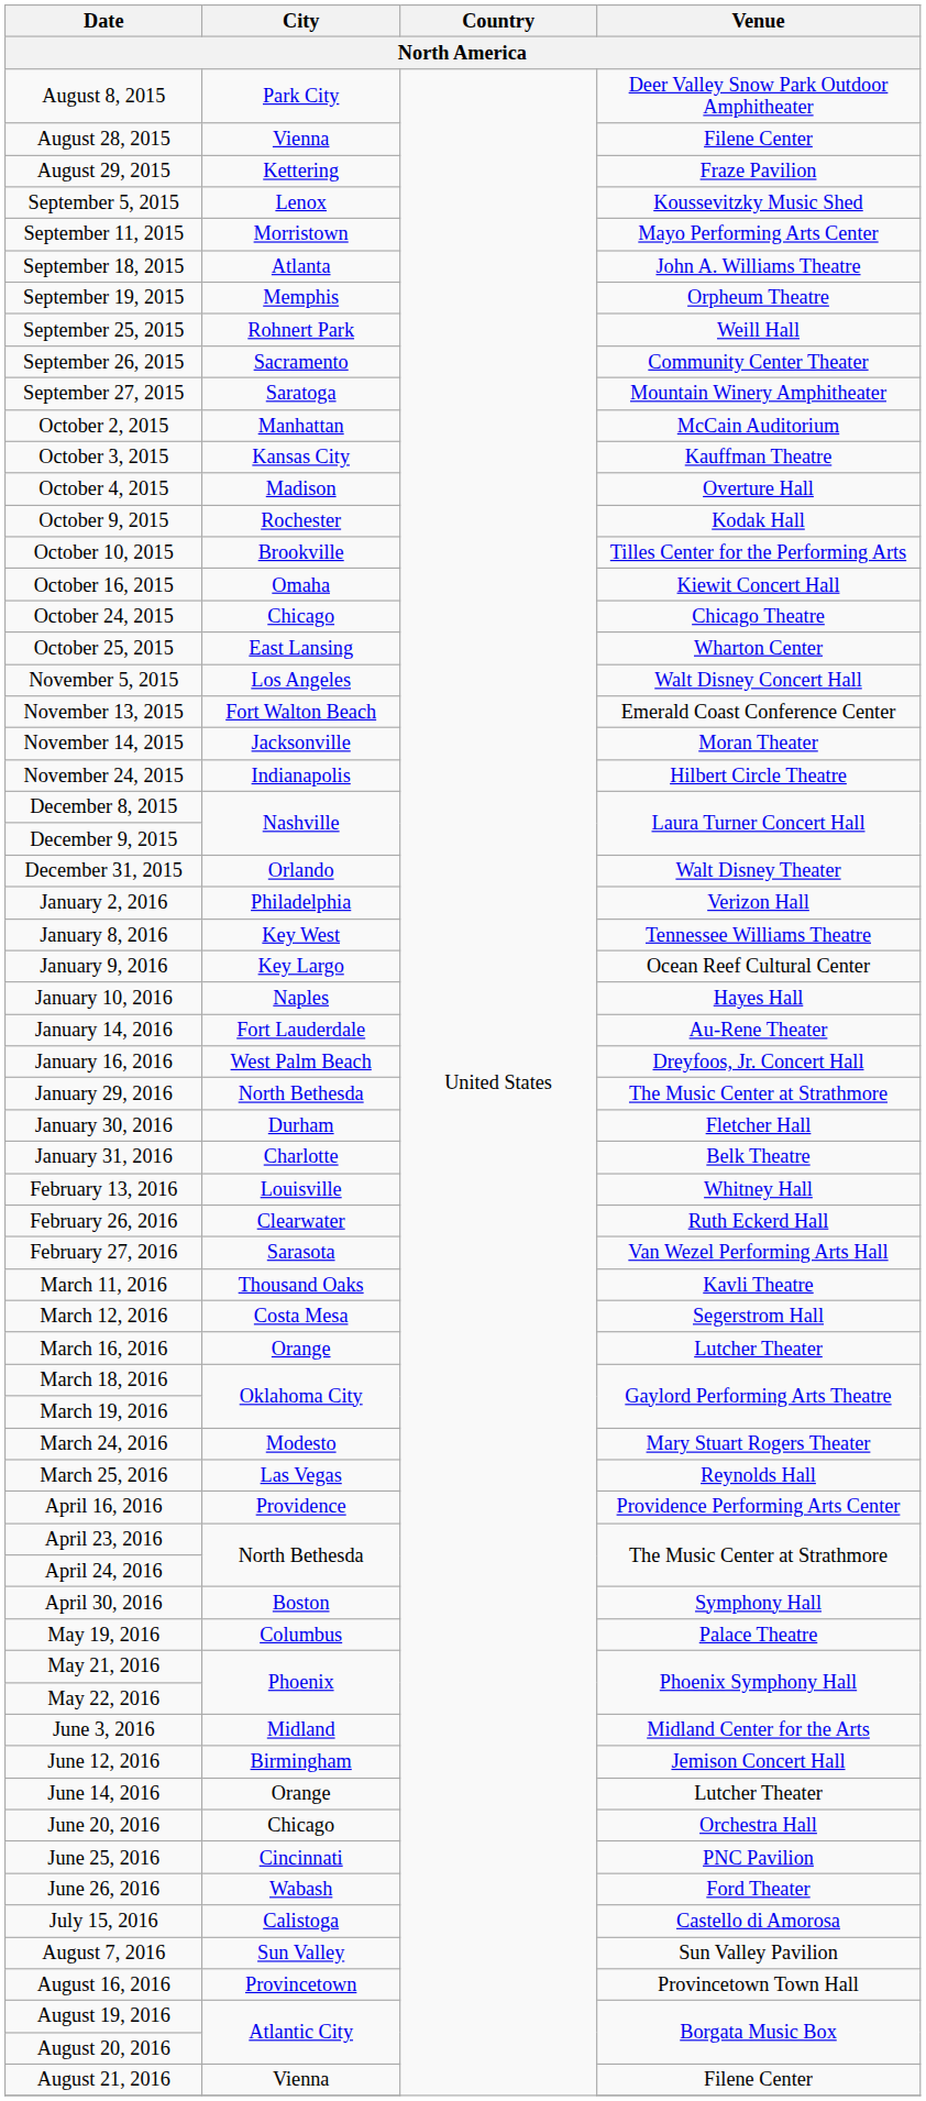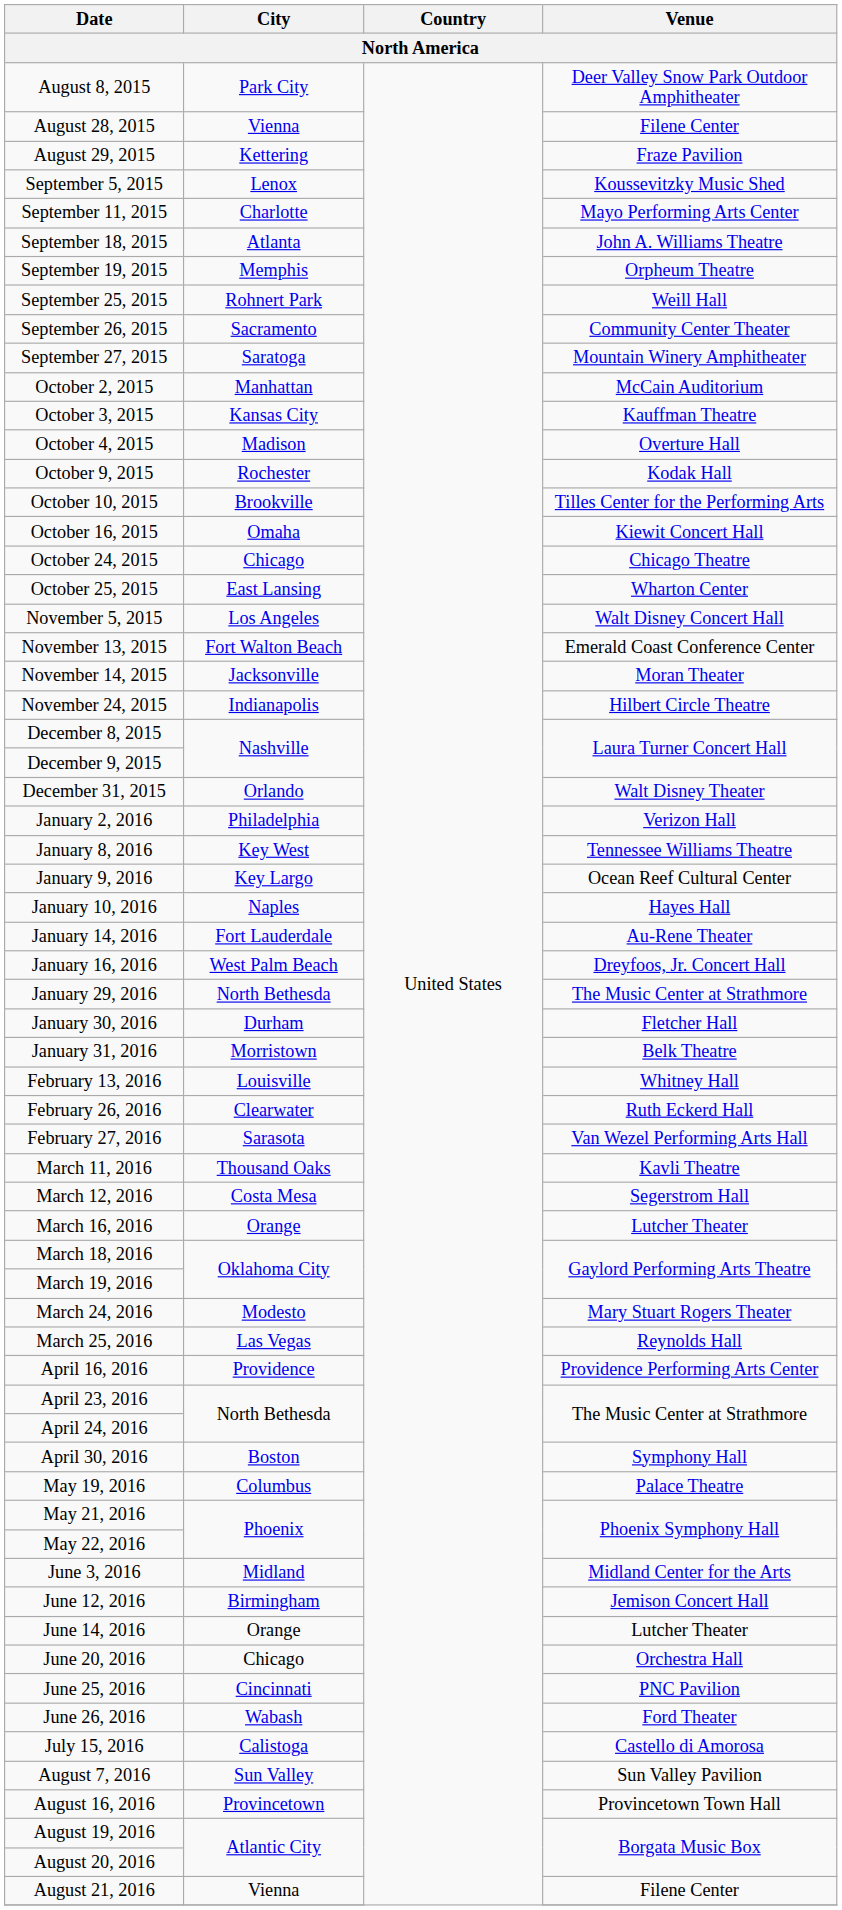 <table class="wikitable" style="text-align:center;">
 <tr>
 <th style="width:150px;">Date</th>
 <th style="width:150px;">City</th>
 <th style="width:150px;">Country</th>
 <th style="width:250px;">Venue</th>
 </tr>
 <tr>
 <th colspan="4">North America</th>
 </tr>
 <tr>
 <td>August 8, 2015</td>
 <td><a href='#'>Park City</a></td>
 <td rowspan="73">United States</td>
 <td><a href='#'>Deer Valley Snow Park Outdoor Amphitheater</a></td>
 </tr>
 <tr>
 <td>August 28, 2015</td>
 <td><a href='#'>Vienna</a></td>
 <td><a href='#'>Filene Center</a></td>
 </tr>
 <tr>
 <td>August 29, 2015</td>
 <td><a href='#'>Kettering</a></td>
 <td><a href='#'>Fraze Pavilion</a></td>
 </tr>
 <tr>
 <td>September 5, 2015</td>
 <td><a href='#'>Lenox</a></td>
 <td><a href='#'>Koussevitzky Music Shed</a></td>
 </tr>
 <tr>
 <td>September 11, 2015</td>
-<td><a href='#'>Morristown</a></td>
+<td><a href='#'>Charlotte</a></td>
 <td><a href='#'>Mayo Performing Arts Center</a></td>
 </tr>
 <tr>
 <td>September 18, 2015</td>
 <td><a href='#'>Atlanta</a></td>
 <td><a href='#'>John A. Williams Theatre</a></td>
 </tr>
 <tr>
 <td>September 19, 2015</td>
 <td><a href='#'>Memphis</a></td>
 <td><a href='#'>Orpheum Theatre</a></td>
 </tr>
 <tr>
 <td>September 25, 2015</td>
 <td><a href='#'>Rohnert Park</a></td>
 <td><a href='#'>Weill Hall</a></td>
 </tr>
 <tr>
 <td>September 26, 2015</td>
 <td><a href='#'>Sacramento</a></td>
 <td><a href='#'>Community Center Theater</a></td>
 </tr>
 <tr>
 <td>September 27, 2015</td>
 <td><a href='#'>Saratoga</a></td>
 <td><a href='#'>Mountain Winery Amphitheater</a></td>
 </tr>
 <tr>
 <td>October 2, 2015</td>
 <td><a href='#'>Manhattan</a></td>
 <td><a href='#'>McCain Auditorium</a></td>
 </tr>
 <tr>
 <td>October 3, 2015</td>
 <td><a href='#'>Kansas City</a></td>
 <td><a href='#'>Kauffman Theatre</a></td>
 </tr>
 <tr>
 <td>October 4, 2015</td>
 <td><a href='#'>Madison</a></td>
 <td><a href='#'>Overture Hall</a></td>
 </tr>
 <tr>
 <td>October 9, 2015</td>
 <td><a href='#'>Rochester</a></td>
 <td><a href='#'>Kodak Hall</a></td>
 </tr>
 <tr>
 <td>October 10, 2015</td>
 <td><a href='#'>Brookville</a></td>
 <td><a href='#'>Tilles Center for the Performing Arts</a></td>
 </tr>
 <tr>
 <td>October 16, 2015</td>
 <td><a href='#'>Omaha</a></td>
 <td><a href='#'>Kiewit Concert Hall</a></td>
 </tr>
 <tr>
 <td>October 24, 2015</td>
 <td><a href='#'>Chicago</a></td>
 <td><a href='#'>Chicago Theatre</a></td>
 </tr>
 <tr>
 <td>October 25, 2015</td>
 <td><a href='#'>East Lansing</a></td>
 <td><a href='#'>Wharton Center</a></td>
 </tr>
 <tr>
 <td>November 5, 2015</td>
 <td><a href='#'>Los Angeles</a></td>
 <td><a href='#'>Walt Disney Concert Hall</a></td>
 </tr>
 <tr>
 <td>November 13, 2015</td>
 <td><a href='#'>Fort Walton Beach</a></td>
 <td>Emerald Coast Conference Center</td>
 </tr>
 <tr>
 <td>November 14, 2015</td>
 <td><a href='#'>Jacksonville</a></td>
 <td><a href='#'>Moran Theater</a></td>
 </tr>
 <tr>
 <td>November 24, 2015</td>
 <td><a href='#'>Indianapolis</a></td>
 <td><a href='#'>Hilbert Circle Theatre</a></td>
 </tr>
 <tr>
 <td>December 8, 2015</td>
 <td rowspan="2"><a href='#'>Nashville</a></td>
 <td rowspan="2"><a href='#'>Laura Turner Concert Hall</a></td>
 </tr>
 <tr>
 <td>December 9, 2015</td>
 </tr>
 <tr>
 <td>December 31, 2015</td>
 <td><a href='#'>Orlando</a></td>
 <td><a href='#'>Walt Disney Theater</a></td>
 </tr>
 <tr>
 <td>January 2, 2016</td>
 <td><a href='#'>Philadelphia</a></td>
 <td><a href='#'>Verizon Hall</a></td>
 </tr>
 <tr>
 <td>January 8, 2016</td>
 <td><a href='#'>Key West</a></td>
 <td><a href='#'>Tennessee Williams Theatre</a></td>
 </tr>
 <tr>
 <td>January 9, 2016</td>
 <td><a href='#'>Key Largo</a></td>
 <td>Ocean Reef Cultural Center</td>
 </tr>
 <tr>
 <td>January 10, 2016</td>
 <td><a href='#'>Naples</a></td>
 <td><a href='#'>Hayes Hall</a></td>
 </tr>
 <tr>
 <td>January 14, 2016</td>
 <td><a href='#'>Fort Lauderdale</a></td>
 <td><a href='#'>Au-Rene Theater</a></td>
 </tr>
 <tr>
 <td>January 16, 2016</td>
 <td><a href='#'>West Palm Beach</a></td>
 <td><a href='#'>Dreyfoos, Jr. Concert Hall</a></td>
 </tr>
 <tr>
 <td>January 29, 2016</td>
 <td><a href='#'>North Bethesda</a></td>
 <td><a href='#'>The Music Center at Strathmore</a></td>
 </tr>
 <tr>
 <td>January 30, 2016</td>
 <td><a href='#'>Durham</a></td>
 <td><a href='#'>Fletcher Hall</a></td>
 </tr>
 <tr>
 <td>January 31, 2016</td>
-<td><a href='#'>Charlotte</a></td>
+<td><a href='#'>Morristown</a></td>
 <td><a href='#'>Belk Theatre</a></td>
 </tr>
 <tr>
 <td>February 13, 2016</td>
 <td><a href='#'>Louisville</a></td>
 <td><a href='#'>Whitney Hall</a></td>
 </tr>
 <tr>
 <td>February 26, 2016</td>
 <td><a href='#'>Clearwater</a></td>
 <td><a href='#'>Ruth Eckerd Hall</a></td>
 </tr>
 <tr>
 <td>February 27, 2016</td>
 <td><a href='#'>Sarasota</a></td>
 <td><a href='#'>Van Wezel Performing Arts Hall</a></td>
 </tr>
 <tr>
 <td>March 11, 2016</td>
 <td><a href='#'>Thousand Oaks</a></td>
 <td><a href='#'>Kavli Theatre</a></td>
 </tr>
 <tr>
 <td>March 12, 2016</td>
 <td><a href='#'>Costa Mesa</a></td>
 <td><a href='#'>Segerstrom Hall</a></td>
 </tr>
 <tr>
 <td>March 16, 2016</td>
 <td><a href='#'>Orange</a></td>
 <td><a href='#'>Lutcher Theater</a></td>
 </tr>
 <tr>
 <td>March 18, 2016</td>
 <td rowspan="2"><a href='#'>Oklahoma City</a></td>
 <td rowspan="2"><a href='#'>Gaylord Performing Arts Theatre</a></td>
 </tr>
 <tr>
 <td>March 19, 2016</td>
 </tr>
 <tr>
 <td>March 24, 2016</td>
 <td><a href='#'>Modesto</a></td>
 <td><a href='#'>Mary Stuart Rogers Theater</a></td>
 </tr>
 <tr>
 <td>March 25, 2016</td>
 <td><a href='#'>Las Vegas</a></td>
 <td><a href='#'>Reynolds Hall</a></td>
 </tr>
 <tr>
 <td>April 16, 2016</td>
 <td><a href='#'>Providence</a></td>
 <td><a href='#'>Providence Performing Arts Center</a></td>
 </tr>
 <tr>
 <td>April 23, 2016</td>
 <td rowspan="2">North Bethesda</td>
 <td rowspan="2">The Music Center at Strathmore</td>
 </tr>
 <tr>
 <td>April 24, 2016</td>
 </tr>
 <tr>
 <td>April 30, 2016</td>
 <td><a href='#'>Boston</a></td>
 <td><a href='#'>Symphony Hall</a></td>
 </tr>
 <tr>
 <td>May 19, 2016</td>
 <td><a href='#'>Columbus</a></td>
 <td><a href='#'>Palace Theatre</a></td>
 </tr>
 <tr>
 <td>May 21, 2016</td>
 <td rowspan="2"><a href='#'>Phoenix</a></td>
 <td rowspan="2"><a href='#'>Phoenix Symphony Hall</a></td>
 </tr>
 <tr>
 <td>May 22, 2016</td>
 </tr>
 <tr>
 <td>June 3, 2016</td>
 <td><a href='#'>Midland</a></td>
 <td><a href='#'>Midland Center for the Arts</a></td>
 </tr>
 <tr>
 <td>June 12, 2016</td>
 <td><a href='#'>Birmingham</a></td>
 <td><a href='#'>Jemison Concert Hall</a></td>
 </tr>
 <tr>
 <td>June 14, 2016</td>
 <td>Orange</td>
 <td>Lutcher Theater</td>
 </tr>
 <tr>
 <td>June 20, 2016</td>
 <td>Chicago</td>
 <td><a href='#'>Orchestra Hall</a></td>
 </tr>
 <tr>
 <td>June 25, 2016</td>
 <td><a href='#'>Cincinnati</a></td>
 <td><a href='#'>PNC Pavilion</a></td>
 </tr>
 <tr>
 <td>June 26, 2016</td>
 <td><a href='#'>Wabash</a></td>
 <td><a href='#'>Ford Theater</a></td>
 </tr>
 <tr>
 <td>July 15, 2016</td>
 <td><a href='#'>Calistoga</a></td>
 <td><a href='#'>Castello di Amorosa</a></td>
 </tr>
 <tr>
 <td>August 7, 2016</td>
 <td><a href='#'>Sun Valley</a></td>
 <td>Sun Valley Pavilion</td>
 </tr>
 <tr>
 <td>August 16, 2016</td>
 <td><a href='#'>Provincetown</a></td>
 <td>Provincetown Town Hall</td>
 </tr>
 <tr>
 <td>August 19, 2016</td>
 <td rowspan="2"><a href='#'>Atlantic City</a></td>
 <td rowspan="2"><a href='#'>Borgata Music Box</a></td>
 </tr>
 <tr>
 <td>August 20, 2016</td>
 </tr>
 <tr>
 <td>August 21, 2016</td>
 <td>Vienna</td>
 <td>Filene Center</td>
 </tr>
 <tr>
 </tr>
 </table>
